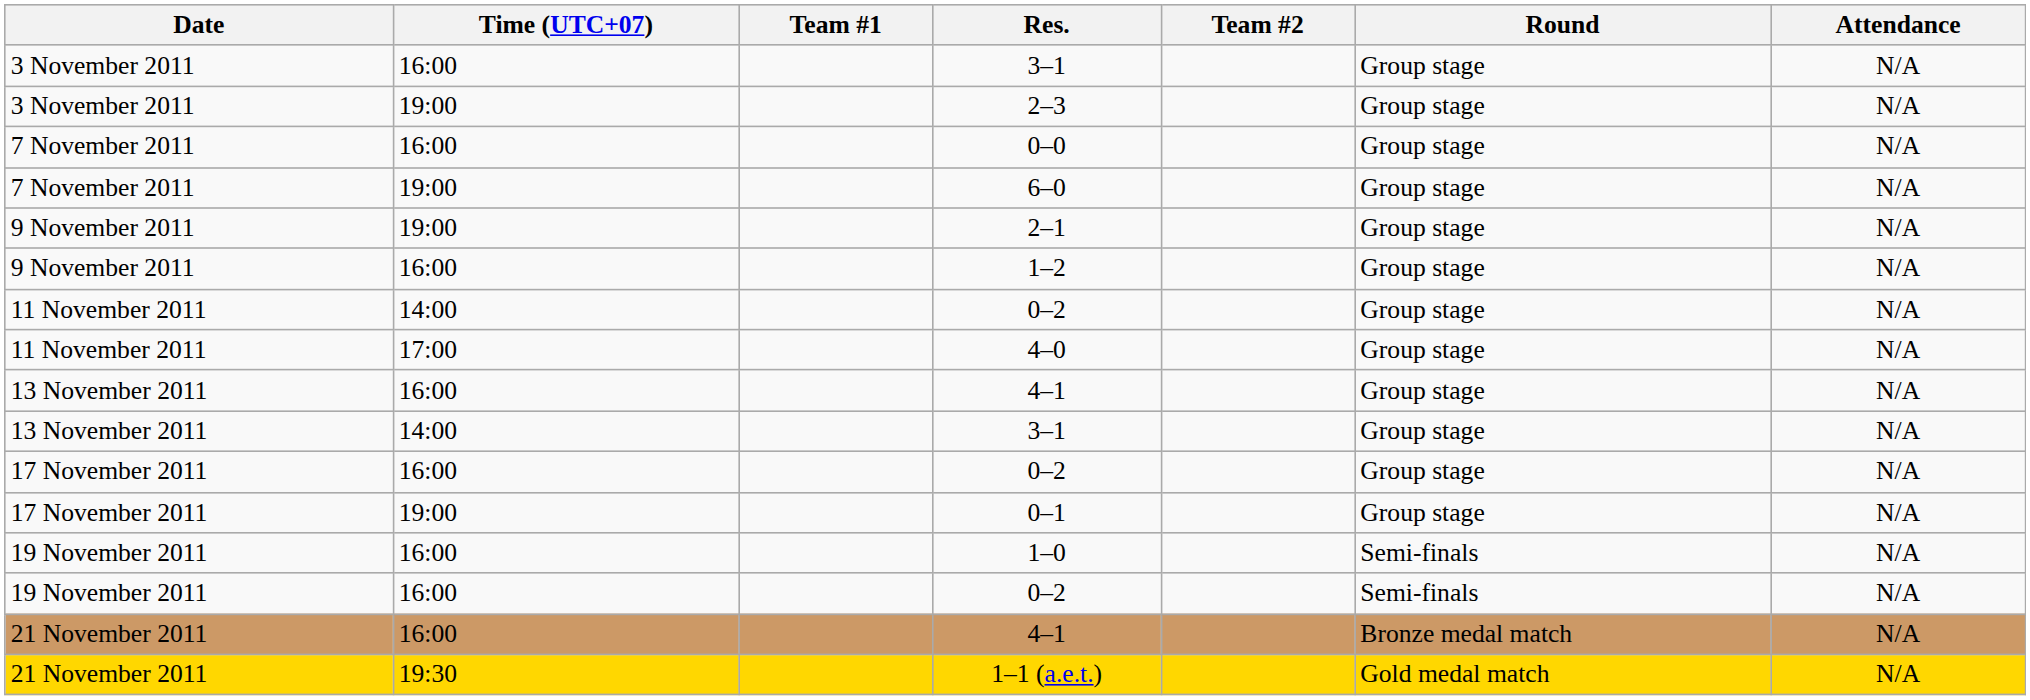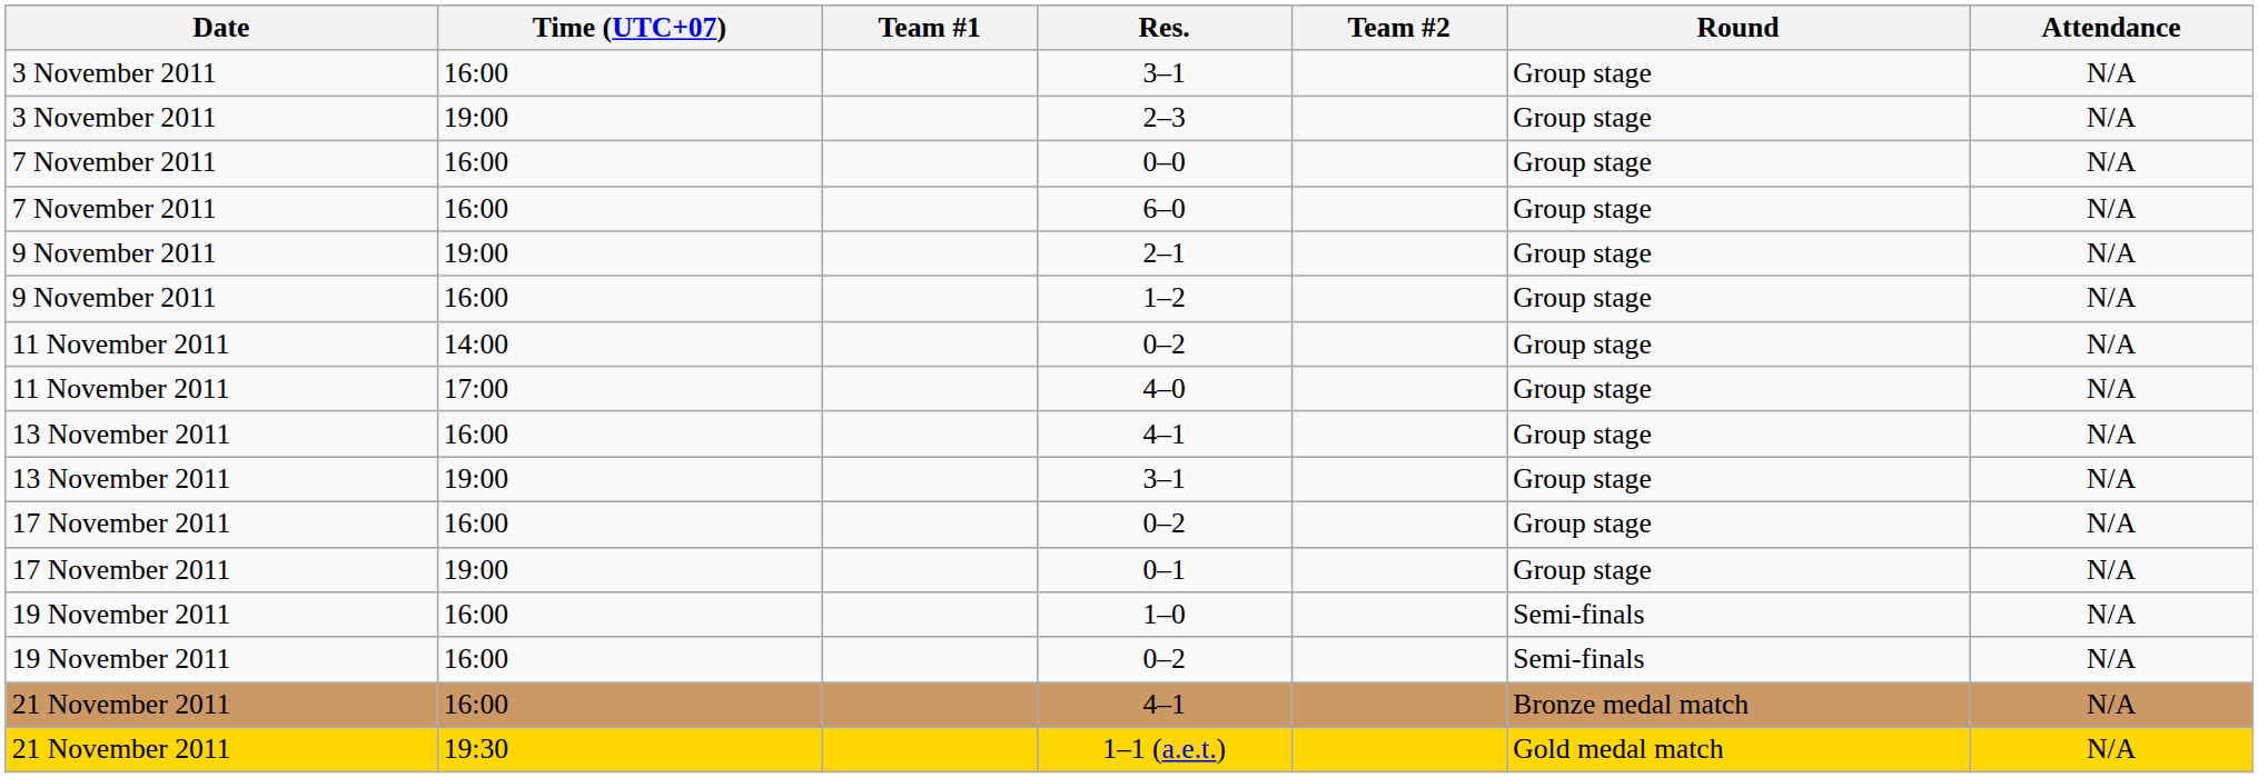 <table class="wikitable" style="text-align:left; width:100%;">
 <tr>
 <th>Date</th>
 <th>Time (<a href='#'>UTC+07</a>)</th>
 <th>Team #1</th>
 <th>Res.</th>
 <th>Team #2</th>
 <th>Round</th>
 <th>Attendance</th>
 </tr>
 <tr>
 <td>3 November 2011</td>
 <td>16:00</td>
 <td><strong></strong></td>
 <td style="text-align:center;">3–1</td>
 <td></td>
 <td>Group stage</td>
 <td style="text-align:center;">N/A</td>
 </tr>
 <tr>
 <td>3 November 2011</td>
 <td>19:00</td>
 <td></td>
 <td style="text-align:center;">2–3</td>
 <td><strong></strong></td>
 <td>Group stage</td>
 <td style="text-align:center;">N/A</td>
 </tr>
 <tr>
 <td>7 November 2011</td>
 <td>16:00</td>
 <td></td>
 <td style="text-align:center;">0–0</td>
 <td></td>
 <td>Group stage</td>
 <td style="text-align:center;">N/A</td>
 </tr>
 <tr>
 <td>7 November 2011</td>
-<td>19:00</td>
+<td>16:00</td>
 <td><strong></strong></td>
 <td style="text-align:center;">6–0</td>
 <td></td>
 <td>Group stage</td>
 <td style="text-align:center;">N/A</td>
 </tr>
 <tr>
 <td>9 November 2011</td>
 <td>19:00</td>
 <td><strong></strong></td>
 <td style="text-align:center;">2–1</td>
 <td></td>
 <td>Group stage</td>
 <td style="text-align:center;">N/A</td>
 </tr>
 <tr>
 <td>9 November 2011</td>
 <td>16:00</td>
 <td></td>
 <td style="text-align:center;">1–2</td>
 <td><strong></strong></td>
 <td>Group stage</td>
 <td style="text-align:center;">N/A</td>
 </tr>
 <tr>
 <td>11 November 2011</td>
 <td>14:00</td>
 <td></td>
 <td style="text-align:center;">0–2</td>
 <td><strong></strong></td>
 <td>Group stage</td>
 <td style="text-align:center;">N/A</td>
 </tr>
 <tr>
 <td>11 November 2011</td>
 <td>17:00</td>
 <td><strong></strong></td>
 <td style="text-align:center;">4–0</td>
 <td></td>
 <td>Group stage</td>
 <td style="text-align:center;">N/A</td>
 </tr>
 <tr>
 <td>13 November 2011</td>
 <td>16:00</td>
 <td><strong></strong></td>
 <td style="text-align:center;">4–1</td>
 <td></td>
 <td>Group stage</td>
 <td style="text-align:center;">N/A</td>
 </tr>
 <tr>
 <td>13 November 2011</td>
-<td>14:00</td>
+<td>19:00</td>
 <td><strong></strong></td>
 <td style="text-align:center;">3–1</td>
 <td></td>
 <td>Group stage</td>
 <td style="text-align:center;">N/A</td>
 </tr>
 <tr>
 <td>17 November 2011</td>
 <td>16:00</td>
 <td></td>
 <td style="text-align:center;">0–2</td>
 <td><strong></strong></td>
 <td>Group stage</td>
 <td style="text-align:center;">N/A</td>
 </tr>
 <tr>
 <td>17 November 2011</td>
 <td>19:00</td>
 <td></td>
 <td style="text-align:center;">0–1</td>
 <td><strong></strong></td>
 <td>Group stage</td>
 <td style="text-align:center;">N/A</td>
 </tr>
 <tr>
 <td>19 November 2011</td>
 <td>16:00</td>
 <td><strong></strong></td>
 <td style="text-align:center;">1–0</td>
 <td></td>
 <td>Semi-finals</td>
 <td style="text-align:center;">N/A</td>
 </tr>
 <tr>
 <td>19 November 2011</td>
 <td>16:00</td>
 <td></td>
 <td style="text-align:center;">0–2</td>
 <td><strong></strong></td>
 <td>Semi-finals</td>
 <td style="text-align:center;">N/A</td>
 </tr>
 <tr style="background:#c96;">
 <td>21 November 2011</td>
 <td>16:00</td>
 <td><strong></strong></td>
 <td style="text-align:center;">4–1</td>
 <td></td>
 <td>Bronze medal match</td>
 <td style="text-align:center;">N/A</td>
 </tr>
 <tr bgcolor=gold>
 <td>21 November 2011</td>
 <td>19:30</td>
 <td><strong></strong></td>
 <td style="text-align:center;">1–1 (<a href='#'>a.e.t.</a>)<br></td>
 <td></td>
 <td>Gold medal match</td>
 <td style="text-align:center;">N/A</td>
 </tr>
 </table>
